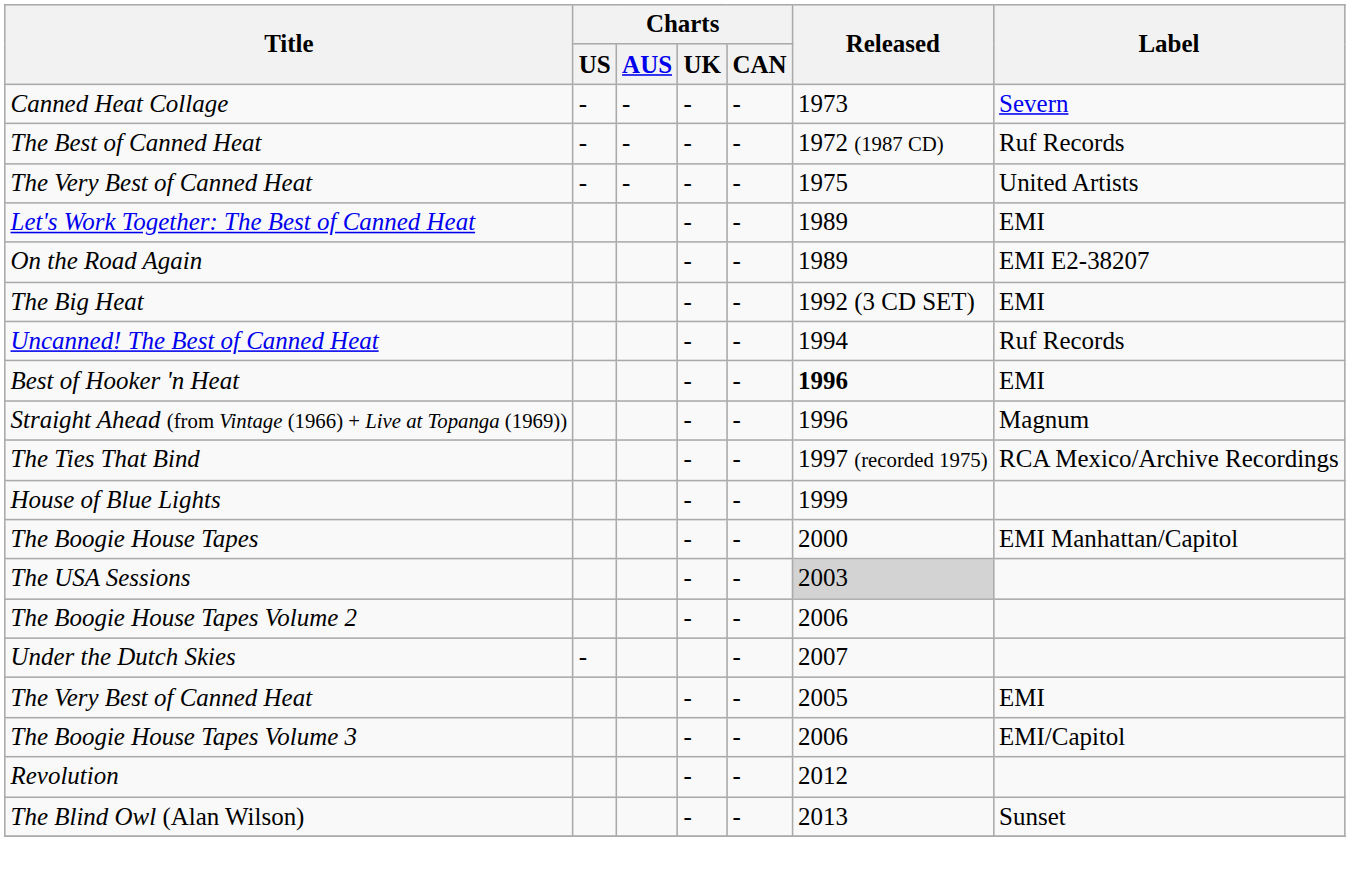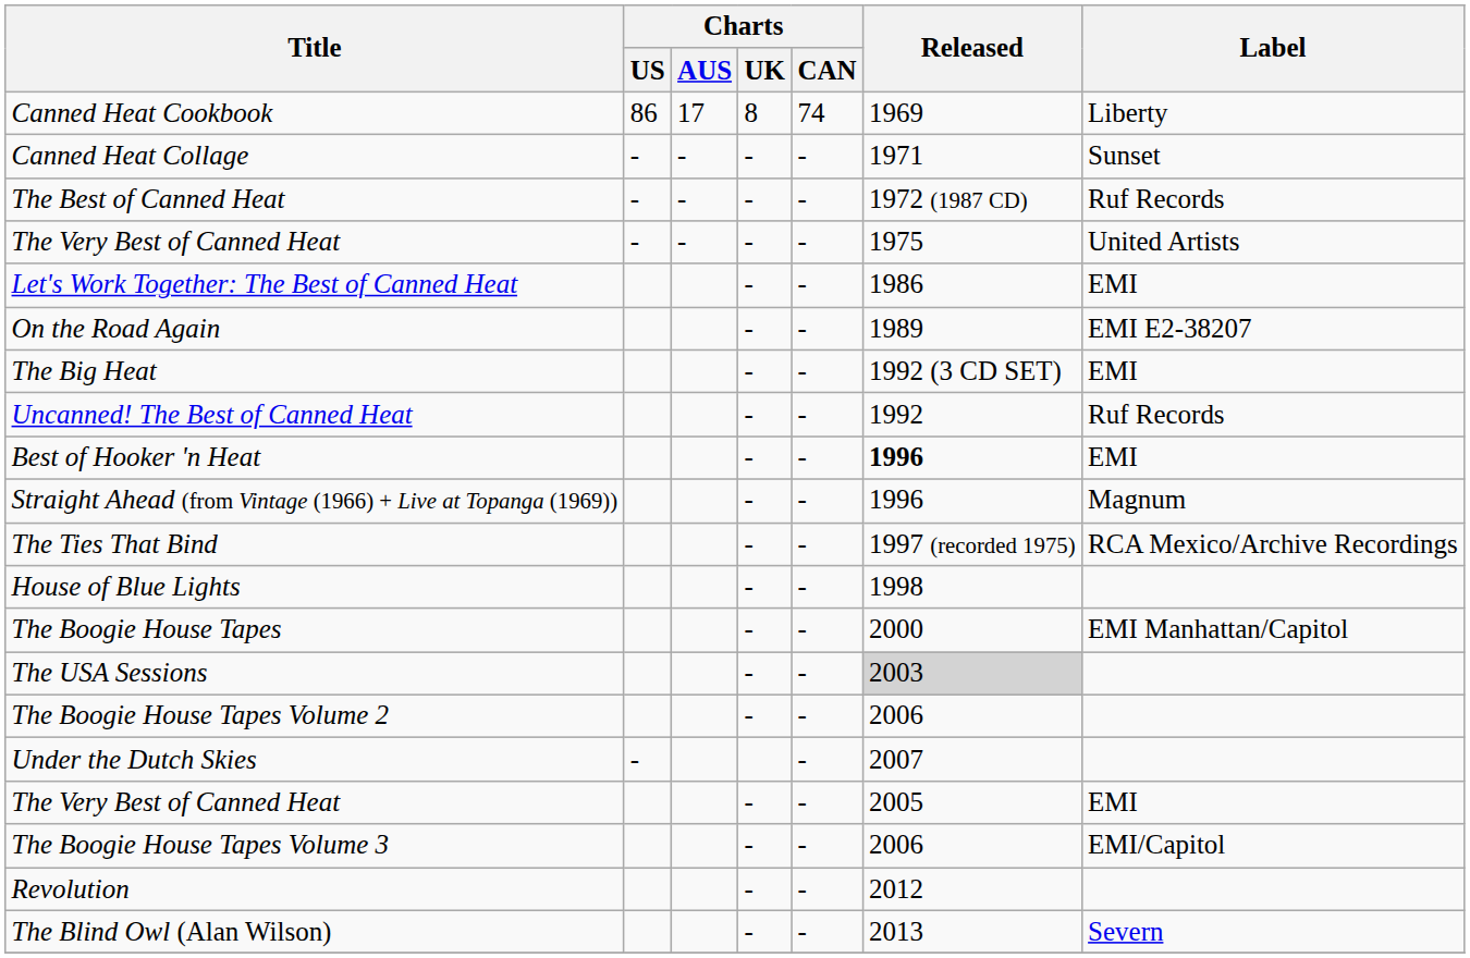 <table class="wikitable sortable">
 <tr>
 <th rowspan="2">Title</th>
 <th colspan="4">Charts</th>
 <th rowspan="2">Released</th>
 <th rowspan="2">Label</th>
 </tr>
 <tr>
 <th>US</th>
 <th><a href='#'>AUS</a></th>
 <th>UK</th>
 <th>CAN</th>
 </tr>
 <tr>
+<td><em>Canned Heat Cookbook</em></td>
+<td>86</td>
+<td>17</td>
+<td>8</td>
+<td>74</td>
+<td>1969</td>
+<td>Liberty</td>
+</tr>
+<tr>
 <td><em>Canned Heat Collage</em></td>
 <td>-</td>
 <td>-</td>
 <td>-</td>
 <td>-</td>
-<td>1973</td>
-<td><a href='#'>Severn</a></td>
+<td>1971</td>
+<td>Sunset</td>
 </tr>
 <tr>
 <td><em>The Best of Canned Heat</em></td>
 <td>-</td>
 <td>-</td>
 <td>-</td>
 <td>-</td>
 <td>1972 <small>(1987 CD)</small></td>
 <td>Ruf Records</td>
 </tr>
 <tr>
 <td><em>The Very Best of Canned Heat</em></td>
 <td>-</td>
 <td>-</td>
 <td>-</td>
 <td>-</td>
 <td>1975</td>
 <td>United Artists</td>
 </tr>
 <tr>
 <td><em><a href='#'>Let's Work Together: The Best of Canned Heat</a></em></td>
 <td></td>
 <td></td>
 <td>-</td>
 <td>-</td>
-<td>1989</td>
+<td>1986</td>
 <td>EMI</td>
 </tr>
 <tr>
 <td><em>On the Road Again</em></td>
 <td></td>
 <td></td>
 <td>-</td>
 <td>-</td>
 <td>1989</td>
 <td>EMI E2-38207</td>
 </tr>
 <tr>
 <td><em>The Big Heat</em></td>
 <td></td>
 <td></td>
 <td>-</td>
 <td>-</td>
 <td>1992 (3 CD SET)</td>
 <td>EMI</td>
 </tr>
 <tr>
 <td><em><a href='#'>Uncanned! The Best of Canned Heat</a></em></td>
 <td></td>
 <td></td>
 <td>-</td>
 <td>-</td>
-<td>1994</td>
+<td>1992</td>
 <td>Ruf Records</td>
 </tr>
 <tr>
 <td><em>Best of Hooker 'n Heat</em></td>
 <td></td>
 <td></td>
 <td>-</td>
 <td>-</td>
 <td><strong>1996</strong></td>
 <td>EMI</td>
 </tr>
 <tr>
 <td><em>Straight Ahead</em> <small>(from <em>Vintage</em> (1966) + <em>Live at Topanga</em> (1969))</small></td>
 <td></td>
 <td></td>
 <td>-</td>
 <td>-</td>
 <td>1996</td>
 <td>Magnum</td>
 </tr>
 <tr>
 <td><em>The Ties That Bind</em></td>
 <td></td>
 <td></td>
 <td>-</td>
 <td>-</td>
 <td>1997 <small>(recorded 1975)</small></td>
 <td>RCA Mexico/Archive Recordings</td>
 </tr>
 <tr>
 <td><em>House of Blue Lights</em></td>
 <td></td>
 <td></td>
 <td>-</td>
 <td>-</td>
-<td>1999</td>
+<td>1998</td>
 <td></td>
 </tr>
 <tr>
 <td><em>The Boogie House Tapes</em></td>
 <td></td>
 <td></td>
 <td>-</td>
 <td>-</td>
 <td>2000</td>
 <td>EMI Manhattan/Capitol</td>
 </tr>
 <tr>
 <td><em>The USA Sessions</em></td>
 <td></td>
 <td></td>
 <td>-</td>
 <td>-</td>
 <td style="background: lightgrey;">2003</td>
 <td></td>
 </tr>
 <tr>
 <td><em>The Boogie House Tapes Volume 2</em></td>
 <td></td>
 <td></td>
 <td>-</td>
 <td>-</td>
 <td>2006</td>
 <td></td>
 </tr>
 <tr>
 <td><em>Under the Dutch Skies</em></td>
 <td>-</td>
 <td></td>
 <td></td>
 <td>-</td>
 <td>2007</td>
 <td></td>
 </tr>
 <tr>
 <td><em>The Very Best of Canned Heat</em></td>
 <td></td>
 <td></td>
 <td>-</td>
 <td>-</td>
 <td>2005</td>
 <td>EMI</td>
 </tr>
 <tr>
 <td><em>The Boogie House Tapes Volume 3</em></td>
 <td></td>
 <td></td>
 <td>-</td>
 <td>-</td>
 <td>2006</td>
 <td>EMI/Capitol</td>
 </tr>
 <tr>
 <td><em>Revolution</em></td>
 <td></td>
 <td></td>
 <td>-</td>
 <td>-</td>
 <td>2012</td>
 <td></td>
 </tr>
 <tr>
 <td><em>The Blind Owl</em> (Alan Wilson)</td>
 <td></td>
 <td></td>
 <td>-</td>
 <td>-</td>
 <td>2013</td>
-<td>Sunset</td>
+<td><a href='#'>Severn</a></td>
 </tr>
 <tr>
 </tr>
 </table>
